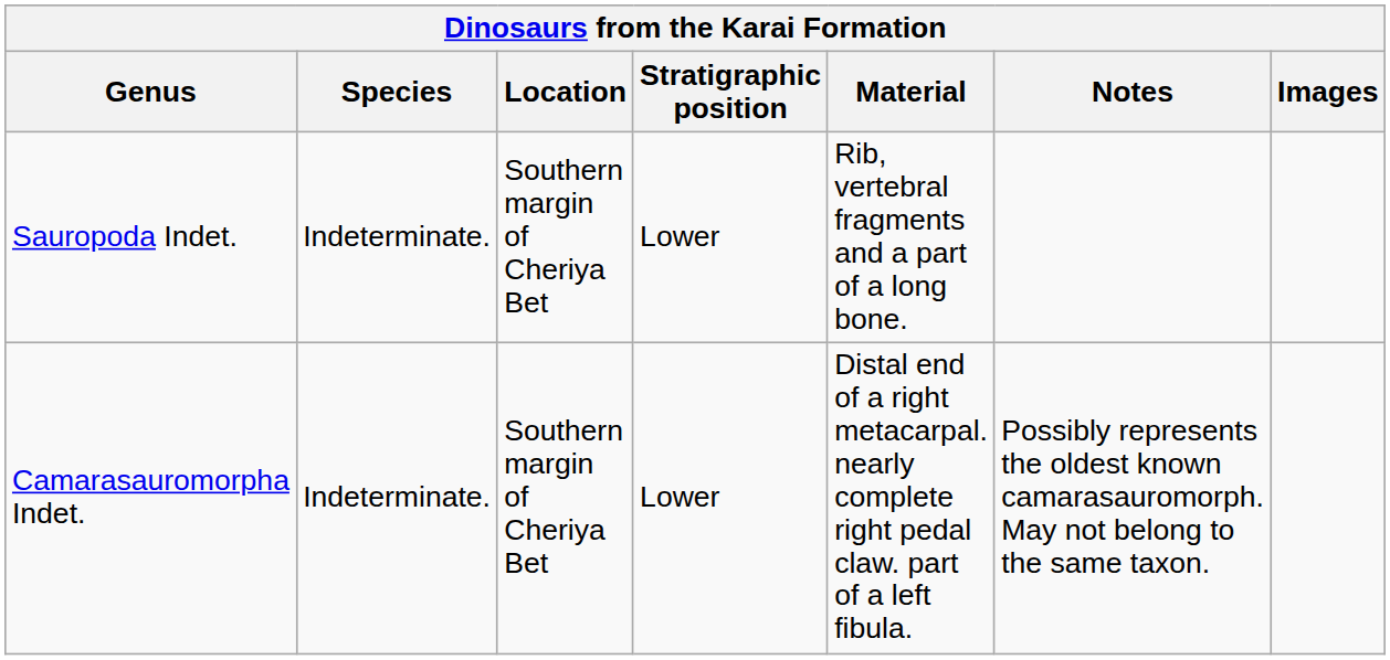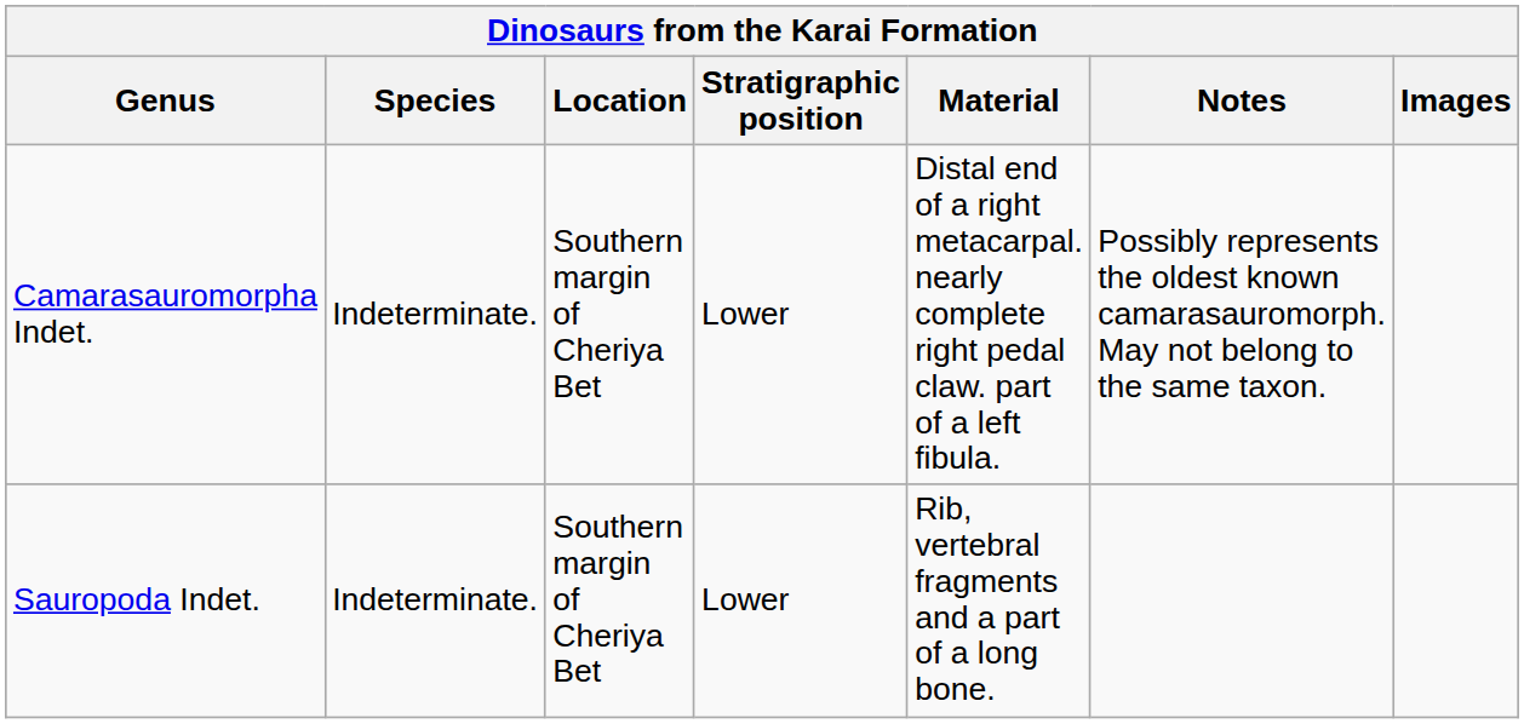 <table class="wikitable" align="center">
 <tr>
 <th colspan="7" align="center"><a href='#'>Dinosaurs</a> <strong>from the Karai Formation</strong></th>
 </tr>
 <tr>
 <th>Genus</th>
 <th>Species</th>
 <th>Location</th>
 <th>Stratigraphic position</th>
 <th>Material</th>
 <th>Notes</th>
 <th>Images</th>
 </tr>
 <tr>
+<td><a href='#'>Camarasauromorpha</a> Indet.</td>
+<td>Indeterminate.</td>
+<td>Southern margin of Cheriya Bet</td>
+<td>Lower</td>
+<td>Distal end of a right metacarpal. nearly complete right pedal claw. part of a left fibula.</td>
+<td>Possibly represents the oldest known camarasauromorph. May not belong to the same taxon.</td>
+<td></td>
+</tr>
+<tr>
 <td><a href='#'>Sauropoda</a> Indet.</td>
 <td>Indeterminate.</td>
 <td>Southern margin of Cheriya Bet</td>
 <td>Lower</td>
 <td>Rib, vertebral fragments and a part of a long bone.</td>
 <td></td>
 <td></td>
 </tr>
-<tr>
-<td><a href='#'>Camarasauromorpha</a> Indet.</td>
-<td>Indeterminate.</td>
-<td>Southern margin of Cheriya Bet</td>
-<td>Lower</td>
-<td>Distal end of a right metacarpal. nearly complete right pedal claw. part of a left fibula.</td>
-<td>Possibly represents the oldest known camarasauromorph. May not belong to the same taxon.</td>
-<td></td>
-</tr>
 </table>
